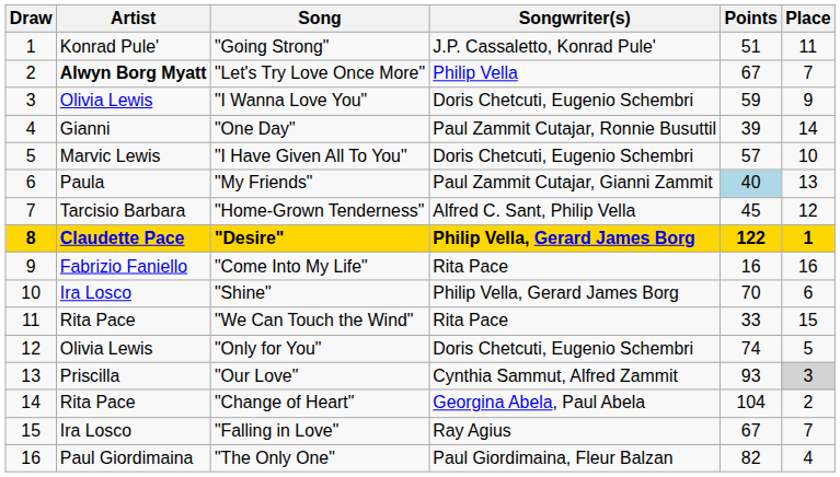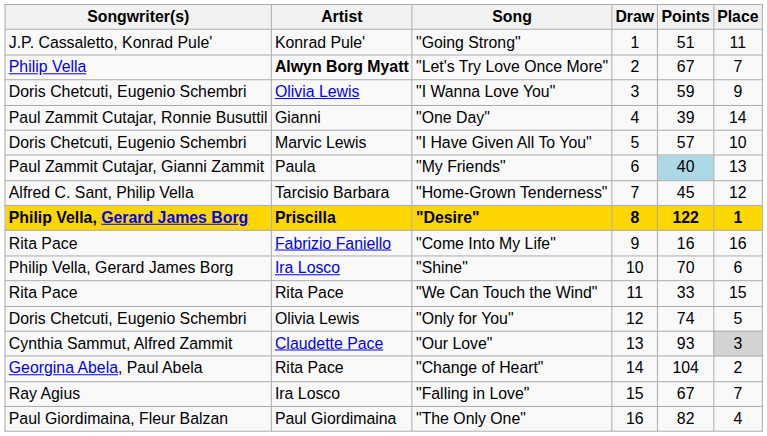 <table class="sortable wikitable" style="margin: 1em auto 1em auto; text-align:center">
 <tr>
-<th>Draw</th>
+<th>Songwriter(s)</th>
 <th>Artist</th>
 <th>Song</th>
-<th>Songwriter(s)</th>
+<th>Draw</th>
 <th>Points</th>
 <th>Place</th>
 </tr>
 <tr>
-<td>1</td>
+<td align="left">J.P. Cassaletto, Konrad Pule'</td>
 <td align="left">Konrad Pule'</td>
 <td align="left">"Going Strong"</td>
-<td align="left">J.P. Cassaletto, Konrad Pule'</td>
+<td>1</td>
 <td>51</td>
 <td>11</td>
 </tr>
 <tr>
-<td>2</td>
+<td align="left"><a href='#'>Philip Vella</a></td>
 <td align="left"><strong>Alwyn Borg Myatt</strong></td>
 <td align="left">"Let's Try Love Once More"</td>
-<td align="left"><a href='#'>Philip Vella</a></td>
+<td>2</td>
 <td>67</td>
 <td>7</td>
 </tr>
 <tr>
-<td>3</td>
+<td align="left">Doris Chetcuti, Eugenio Schembri</td>
 <td align="left"><a href='#'>Olivia Lewis</a></td>
 <td align="left">"I Wanna Love You"</td>
-<td align="left">Doris Chetcuti, Eugenio Schembri</td>
+<td>3</td>
 <td>59</td>
 <td>9</td>
 </tr>
 <tr>
-<td>4</td>
+<td align="left">Paul Zammit Cutajar, Ronnie Busuttil</td>
 <td align="left">Gianni</td>
 <td align="left">"One Day"</td>
-<td align="left">Paul Zammit Cutajar, Ronnie Busuttil</td>
+<td>4</td>
 <td>39</td>
 <td>14</td>
 </tr>
 <tr>
-<td>5</td>
+<td align="left">Doris Chetcuti, Eugenio Schembri</td>
 <td align="left">Marvic Lewis</td>
 <td align="left">"I Have Given All To You"</td>
-<td align="left">Doris Chetcuti, Eugenio Schembri</td>
+<td>5</td>
 <td>57</td>
 <td>10</td>
 </tr>
 <tr>
-<td>6</td>
+<td align="left">Paul Zammit Cutajar, Gianni Zammit</td>
 <td align="left">Paula</td>
 <td align="left">"My Friends"</td>
-<td align="left">Paul Zammit Cutajar, Gianni Zammit</td>
+<td>6</td>
 <td style="background: lightblue;">40</td>
 <td>13</td>
 </tr>
 <tr>
-<td>7</td>
+<td align="left">Alfred C. Sant, Philip Vella</td>
 <td align="left">Tarcisio Barbara</td>
 <td align="left">"Home-Grown Tenderness"</td>
-<td align="left">Alfred C. Sant, Philip Vella</td>
+<td>7</td>
 <td>45</td>
 <td>12</td>
 </tr>
 <tr style="font-weight:bold; background:gold;">
+<td align="left">Philip Vella, <a href='#'>Gerard James Borg</a></td>
+<td align="left">Priscilla</td>
+<td align="left">"Desire"</td>
 <td>8</td>
-<td align="left"><a href='#'>Claudette Pace</a></td>
-<td align="left">"Desire"</td>
-<td align="left">Philip Vella, <a href='#'>Gerard James Borg</a></td>
 <td>122</td>
 <td>1</td>
 </tr>
 <tr>
-<td>9</td>
+<td align="left">Rita Pace</td>
 <td align="left"><a href='#'>Fabrizio Faniello</a></td>
 <td align="left">"Come Into My Life"</td>
-<td align="left">Rita Pace</td>
+<td>9</td>
 <td>16</td>
 <td>16</td>
 </tr>
 <tr>
-<td>10</td>
+<td align="left">Philip Vella, Gerard James Borg</td>
 <td align="left"><a href='#'>Ira Losco</a></td>
 <td align="left">"Shine"</td>
-<td align="left">Philip Vella, Gerard James Borg</td>
+<td>10</td>
 <td>70</td>
 <td>6</td>
 </tr>
 <tr>
-<td>11</td>
+<td align="left">Rita Pace</td>
 <td align="left">Rita Pace</td>
 <td align="left">"We Can Touch the Wind"</td>
-<td align="left">Rita Pace</td>
+<td>11</td>
 <td>33</td>
 <td>15</td>
 </tr>
 <tr>
-<td>12</td>
+<td align="left">Doris Chetcuti, Eugenio Schembri</td>
 <td align="left">Olivia Lewis</td>
 <td align="left">"Only for You"</td>
-<td align="left">Doris Chetcuti, Eugenio Schembri</td>
+<td>12</td>
 <td>74</td>
 <td>5</td>
 </tr>
 <tr>
+<td align="left">Cynthia Sammut, Alfred Zammit</td>
+<td align="left"><a href='#'>Claudette Pace</a></td>
+<td align="left">"Our Love"</td>
 <td>13</td>
-<td align="left">Priscilla</td>
-<td align="left">"Our Love"</td>
-<td align="left">Cynthia Sammut, Alfred Zammit</td>
 <td>93</td>
 <td style="background: lightgrey;">3</td>
 </tr>
 <tr>
-<td>14</td>
+<td align="left"><a href='#'>Georgina Abela</a>, Paul Abela</td>
 <td align="left">Rita Pace</td>
 <td align="left">"Change of Heart"</td>
-<td align="left"><a href='#'>Georgina Abela</a>, Paul Abela</td>
+<td>14</td>
 <td>104</td>
 <td>2</td>
 </tr>
 <tr>
-<td>15</td>
+<td align="left">Ray Agius</td>
 <td align="left">Ira Losco</td>
 <td align="left">"Falling in Love"</td>
-<td align="left">Ray Agius</td>
+<td>15</td>
 <td>67</td>
 <td>7</td>
 </tr>
 <tr>
-<td>16</td>
+<td align="left">Paul Giordimaina, Fleur Balzan</td>
 <td align="left">Paul Giordimaina</td>
 <td align="left">"The Only One"</td>
-<td align="left">Paul Giordimaina, Fleur Balzan</td>
+<td>16</td>
 <td>82</td>
 <td>4</td>
 </tr>
 </table>
